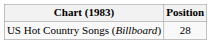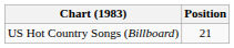 <table class="wikitable">
 <tr>
 <th align="left">Chart (1983)</th>
 <th style="text-align:center;">Position</th>
 </tr>
 <tr>
 <td>US Hot Country Songs (<em>Billboard</em>)</td>
-<td style="text-align:center;">28</td>
+<td style="text-align:center;">21</td>
 </tr>
 </table>
